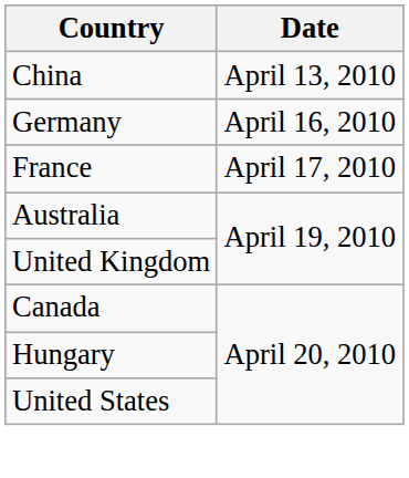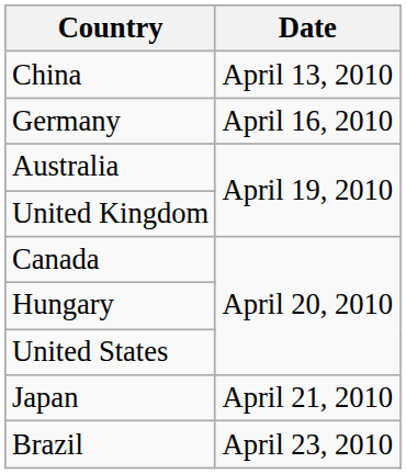 <table class="wikitable">
 <tr>
 <th>Country</th>
 <th>Date</th>
 </tr>
 <tr>
 <td>China</td>
 <td>April 13, 2010</td>
 </tr>
 <tr>
 <td>Germany</td>
 <td>April 16, 2010</td>
-</tr>
-<tr>
-<td>France</td>
-<td>April 17, 2010</td>
 </tr>
 <tr>
 <td>Australia</td>
 <td rowspan="2">April 19, 2010</td>
 </tr>
 <tr>
 <td>United Kingdom</td>
 </tr>
 <tr>
 <td>Canada</td>
 <td rowspan="3">April 20, 2010</td>
 </tr>
 <tr>
 <td>Hungary</td>
 </tr>
 <tr>
 <td>United States</td>
 </tr>
+<tr>
+<td>Japan</td>
+<td>April 21, 2010</td>
+</tr>
+<tr>
+<td>Brazil</td>
+<td>April 23, 2010</td>
+</tr>
 </table>
